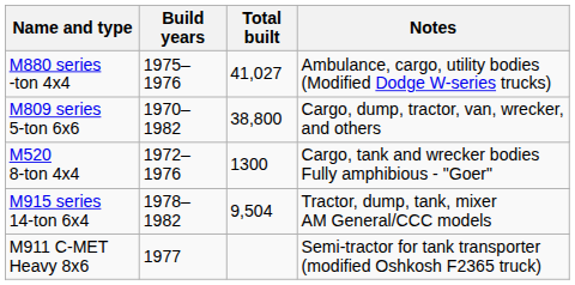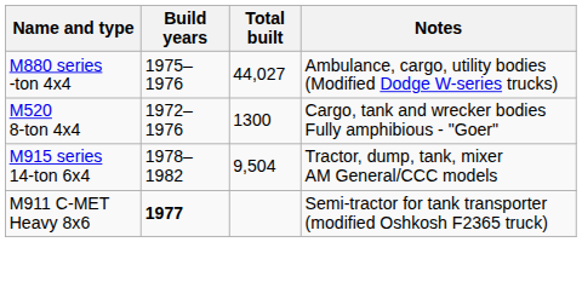 <table class="wikitable">
 <tr>
 <th style="width: 120px;">Name and type</th>
 <th style="width: 75px;">Build years</th>
 <th style="width: 60px;">Total built</th>
 <th style="width: 250px;">Notes</th>
 </tr>
 <tr>
 <td><a href='#'>M880 series</a><br>-ton 4x4</td>
 <td>1975–1976</td>
-<td>41,027</td>
+<td>44,027</td>
 <td>Ambulance, cargo, utility bodies<br>(Modified <a href='#'>Dodge W-series</a> trucks)</td>
-</tr>
-<tr>
-<td><a href='#'>M809 series</a><br>5-ton 6x6</td>
-<td>1970–1982</td>
-<td>38,800</td>
-<td>Cargo, dump, tractor, van, wrecker, and others</td>
 </tr>
 <tr>
 <td><a href='#'>M520</a><br>8-ton 4x4</td>
 <td>1972–1976</td>
 <td>1300</td>
 <td>Cargo, tank and wrecker bodies<br>Fully amphibious - "Goer"</td>
 </tr>
 <tr>
 <td><a href='#'>M915 series</a><br>14-ton 6x4</td>
 <td>1978–1982</td>
 <td>9,504</td>
 <td>Tractor, dump, tank, mixer<br>AM General/CCC models</td>
 </tr>
 <tr>
 <td>M911 C-MET<br>Heavy 8x6</td>
-<td>1977</td>
+<td><strong>1977</strong></td>
 <td></td>
 <td>Semi-tractor for tank transporter<br>(modified Oshkosh F2365 truck)</td>
 </tr>
 </table>
